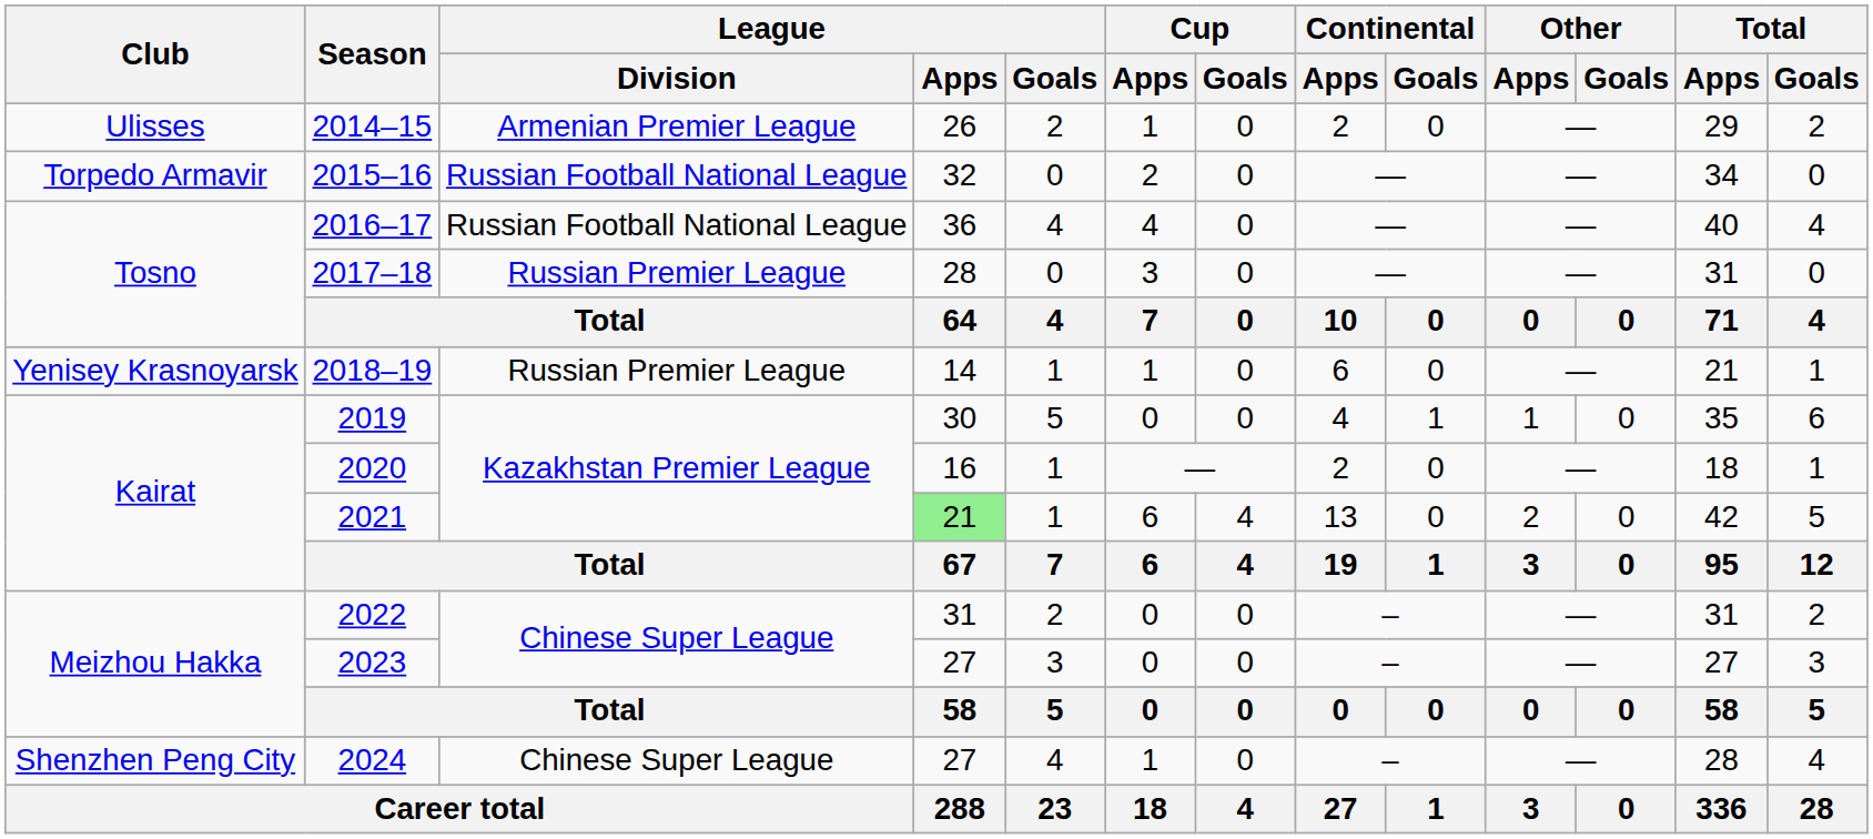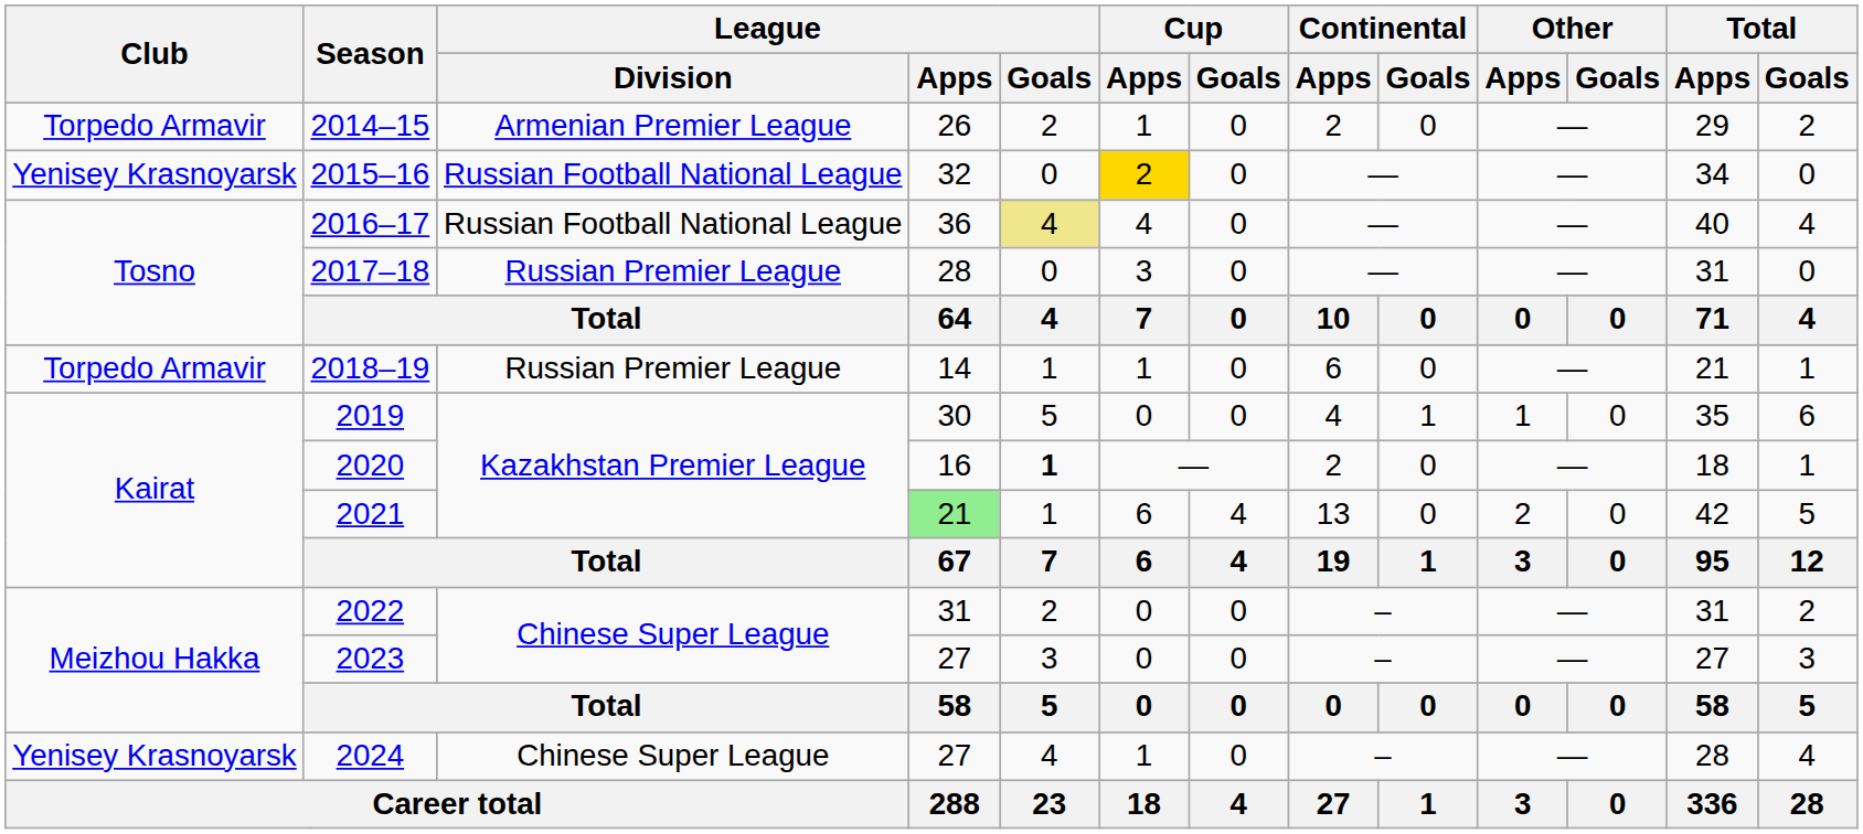 <table class="wikitable" style="text-align:center">
 <tr>
 <th rowspan="2">Club</th>
 <th rowspan="2">Season</th>
 <th colspan="3">League</th>
 <th colspan="2">Cup</th>
 <th colspan="2">Continental</th>
 <th colspan="2">Other</th>
 <th colspan="2">Total</th>
 </tr>
 <tr>
 <th>Division</th>
 <th>Apps</th>
 <th>Goals</th>
 <th>Apps</th>
 <th>Goals</th>
 <th>Apps</th>
 <th>Goals</th>
 <th>Apps</th>
 <th>Goals</th>
 <th>Apps</th>
 <th>Goals</th>
 </tr>
 <tr>
-<td><a href='#'>Ulisses</a></td>
+<td><a href='#'>Torpedo Armavir</a></td>
 <td><a href='#'>2014–15</a></td>
 <td><a href='#'>Armenian Premier League</a></td>
 <td>26</td>
 <td>2</td>
 <td>1</td>
 <td>0</td>
 <td>2</td>
 <td>0</td>
 <td colspan="2">—</td>
 <td>29</td>
 <td>2</td>
 </tr>
 <tr>
-<td><a href='#'>Torpedo Armavir</a></td>
+<td><a href='#'>Yenisey Krasnoyarsk</a></td>
 <td><a href='#'>2015–16</a></td>
 <td><a href='#'>Russian Football National League</a></td>
 <td>32</td>
 <td>0</td>
-<td>2</td>
+<td style="background: gold;">2</td>
 <td>0</td>
 <td colspan="2">—</td>
 <td colspan="2">—</td>
 <td>34</td>
 <td>0</td>
 </tr>
 <tr>
 <td rowspan="3"><a href='#'>Tosno</a></td>
 <td><a href='#'>2016–17</a></td>
 <td>Russian Football National League</td>
 <td>36</td>
-<td>4</td>
+<td style="background: khaki;">4</td>
 <td>4</td>
 <td>0</td>
 <td colspan="2">—</td>
 <td colspan="2">—</td>
 <td>40</td>
 <td>4</td>
 </tr>
 <tr>
 <td><a href='#'>2017–18</a></td>
 <td><a href='#'>Russian Premier League</a></td>
 <td>28</td>
 <td>0</td>
 <td>3</td>
 <td>0</td>
 <td colspan="2">—</td>
 <td colspan="2">—</td>
 <td>31</td>
 <td>0</td>
 </tr>
 <tr>
 <th colspan="2">Total</th>
 <th>64</th>
 <th>4</th>
 <th>7</th>
 <th>0</th>
 <th>10</th>
 <th>0</th>
 <th>0</th>
 <th>0</th>
 <th>71</th>
 <th>4</th>
 </tr>
 <tr>
-<td><a href='#'>Yenisey Krasnoyarsk</a></td>
+<td><a href='#'>Torpedo Armavir</a></td>
 <td><a href='#'>2018–19</a></td>
 <td>Russian Premier League</td>
 <td>14</td>
 <td>1</td>
 <td>1</td>
 <td>0</td>
 <td>6</td>
 <td>0</td>
 <td colspan="2">—</td>
 <td>21</td>
 <td>1</td>
 </tr>
 <tr>
 <td rowspan="4"><a href='#'>Kairat</a></td>
 <td><a href='#'>2019</a></td>
 <td rowspan="3"><a href='#'>Kazakhstan Premier League</a></td>
 <td>30</td>
 <td>5</td>
 <td>0</td>
 <td>0</td>
 <td>4</td>
 <td>1</td>
 <td>1</td>
 <td>0</td>
 <td>35</td>
 <td>6</td>
 </tr>
 <tr>
 <td><a href='#'>2020</a></td>
 <td>16</td>
-<td>1</td>
+<td><strong>1</strong></td>
 <td colspan="2">—</td>
 <td>2</td>
 <td>0</td>
 <td colspan="2">—</td>
 <td>18</td>
 <td>1</td>
 </tr>
 <tr>
 <td><a href='#'>2021</a></td>
 <td style="background: lightgreen;">21</td>
 <td>1</td>
 <td>6</td>
 <td>4</td>
 <td>13</td>
 <td>0</td>
 <td>2</td>
 <td>0</td>
 <td>42</td>
 <td>5</td>
 </tr>
 <tr>
 <th colspan="2">Total</th>
 <th>67</th>
 <th>7</th>
 <th>6</th>
 <th>4</th>
 <th>19</th>
 <th>1</th>
 <th>3</th>
 <th>0</th>
 <th>95</th>
 <th>12</th>
 </tr>
 <tr>
 <td rowspan="3"><a href='#'>Meizhou Hakka</a></td>
 <td><a href='#'>2022</a></td>
 <td rowspan="2"><a href='#'>Chinese Super League</a></td>
 <td>31</td>
 <td>2</td>
 <td>0</td>
 <td>0</td>
 <td colspan="2">–</td>
 <td colspan="2">—</td>
 <td>31</td>
 <td>2</td>
 </tr>
 <tr>
 <td><a href='#'>2023</a></td>
 <td>27</td>
 <td>3</td>
 <td>0</td>
 <td>0</td>
 <td colspan="2">–</td>
 <td colspan="2">—</td>
 <td>27</td>
 <td>3</td>
 </tr>
 <tr>
 <th colspan="2">Total</th>
 <th>58</th>
 <th>5</th>
 <th>0</th>
 <th>0</th>
 <th>0</th>
 <th>0</th>
 <th>0</th>
 <th>0</th>
 <th>58</th>
 <th>5</th>
 </tr>
 <tr>
-<td><a href='#'>Shenzhen Peng City</a></td>
+<td><a href='#'>Yenisey Krasnoyarsk</a></td>
 <td><a href='#'>2024</a></td>
 <td>Chinese Super League</td>
 <td>27</td>
 <td>4</td>
 <td>1</td>
 <td>0</td>
 <td colspan="2">–</td>
 <td colspan="2">—</td>
 <td>28</td>
 <td>4</td>
 </tr>
 <tr>
 <th colspan="3">Career total</th>
 <th>288</th>
 <th>23</th>
 <th>18</th>
 <th>4</th>
 <th>27</th>
 <th>1</th>
 <th>3</th>
 <th>0</th>
 <th>336</th>
 <th>28</th>
 </tr>
 </table>
